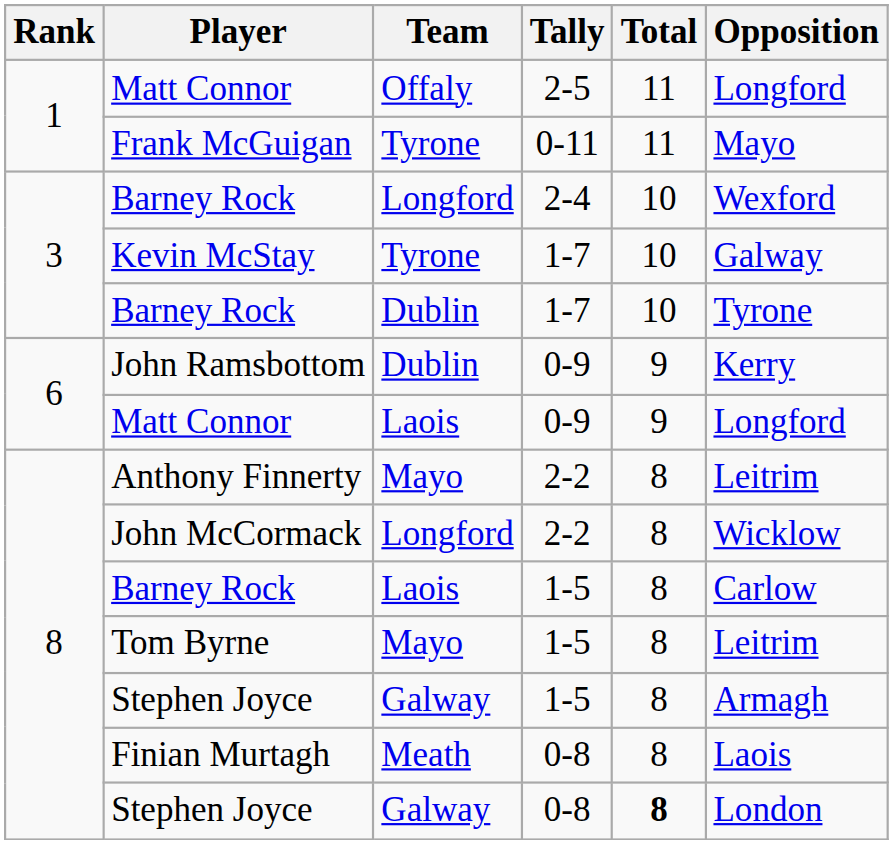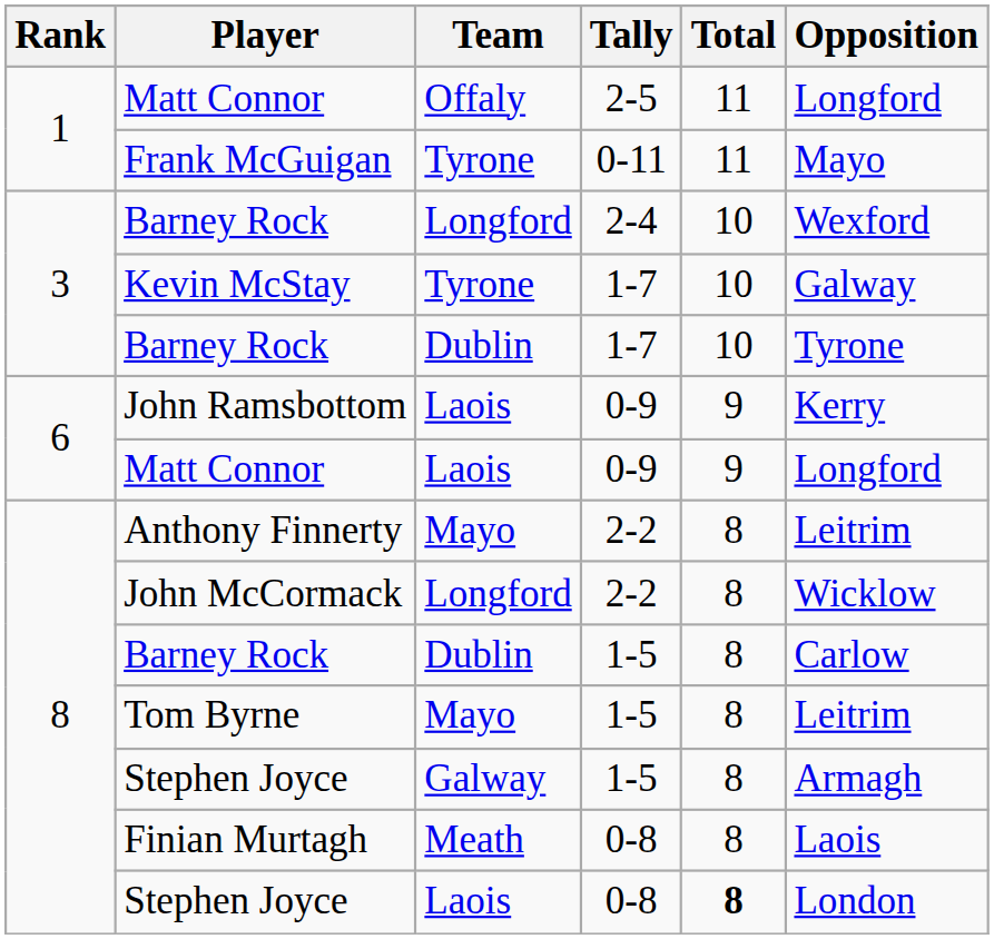 <table class="wikitable">
 <tr>
 <th>Rank</th>
 <th>Player</th>
 <th>Team</th>
 <th>Tally</th>
 <th>Total</th>
 <th>Opposition</th>
 </tr>
 <tr>
 <td rowspan=2 align=center>1</td>
 <td><a href='#'>Matt Connor</a></td>
 <td><a href='#'>Offaly</a></td>
 <td align=center>2-5</td>
 <td align=center>11</td>
 <td><a href='#'>Longford</a></td>
 </tr>
 <tr>
 <td><a href='#'>Frank McGuigan</a></td>
 <td><a href='#'>Tyrone</a></td>
 <td align=center>0-11</td>
 <td align=center>11</td>
 <td><a href='#'>Mayo</a></td>
 </tr>
 <tr>
 <td rowspan=3 align=center>3</td>
 <td><a href='#'>Barney Rock</a></td>
 <td><a href='#'>Longford</a></td>
 <td align=center>2-4</td>
 <td align=center>10</td>
 <td><a href='#'>Wexford</a></td>
 </tr>
 <tr>
 <td><a href='#'>Kevin McStay</a></td>
 <td><a href='#'>Tyrone</a></td>
 <td align=center>1-7</td>
 <td align=center>10</td>
 <td><a href='#'>Galway</a></td>
 </tr>
 <tr>
 <td><a href='#'>Barney Rock</a></td>
 <td><a href='#'>Dublin</a></td>
 <td align=center>1-7</td>
 <td align=center>10</td>
 <td><a href='#'>Tyrone</a></td>
 </tr>
 <tr>
 <td rowspan=2 align=center>6</td>
 <td>John Ramsbottom</td>
-<td><a href='#'>Dublin</a></td>
+<td><a href='#'>Laois</a></td>
 <td align=center>0-9</td>
 <td align=center>9</td>
 <td><a href='#'>Kerry</a></td>
 </tr>
 <tr>
 <td><a href='#'>Matt Connor</a></td>
 <td><a href='#'>Laois</a></td>
 <td align=center>0-9</td>
 <td align=center>9</td>
 <td><a href='#'>Longford</a></td>
 </tr>
 <tr>
 <td rowspan=7 align=center>8</td>
 <td>Anthony Finnerty</td>
 <td><a href='#'>Mayo</a></td>
 <td align=center>2-2</td>
 <td align=center>8</td>
 <td><a href='#'>Leitrim</a></td>
 </tr>
 <tr>
 <td>John McCormack</td>
 <td><a href='#'>Longford</a></td>
 <td align=center>2-2</td>
 <td align=center>8</td>
 <td><a href='#'>Wicklow</a></td>
 </tr>
 <tr>
 <td><a href='#'>Barney Rock</a></td>
-<td><a href='#'>Laois</a></td>
+<td><a href='#'>Dublin</a></td>
 <td align=center>1-5</td>
 <td align=center>8</td>
 <td><a href='#'>Carlow</a></td>
 </tr>
 <tr>
 <td>Tom Byrne</td>
 <td><a href='#'>Mayo</a></td>
 <td align=center>1-5</td>
 <td align=center>8</td>
 <td><a href='#'>Leitrim</a></td>
 </tr>
 <tr>
 <td>Stephen Joyce</td>
 <td><a href='#'>Galway</a></td>
 <td align=center>1-5</td>
 <td align=center>8</td>
 <td><a href='#'>Armagh</a></td>
 </tr>
 <tr>
 <td>Finian Murtagh</td>
 <td><a href='#'>Meath</a></td>
 <td align=center>0-8</td>
 <td align=center>8</td>
 <td><a href='#'>Laois</a></td>
 </tr>
 <tr>
 <td>Stephen Joyce</td>
-<td><a href='#'>Galway</a></td>
+<td><a href='#'>Laois</a></td>
 <td align=center>0-8</td>
 <td align=center><strong>8</strong></td>
 <td><a href='#'>London</a></td>
 </tr>
 </table>
